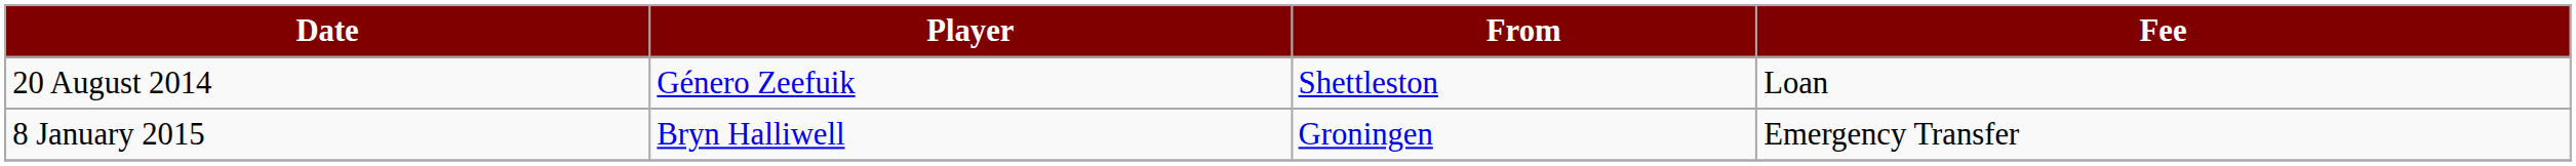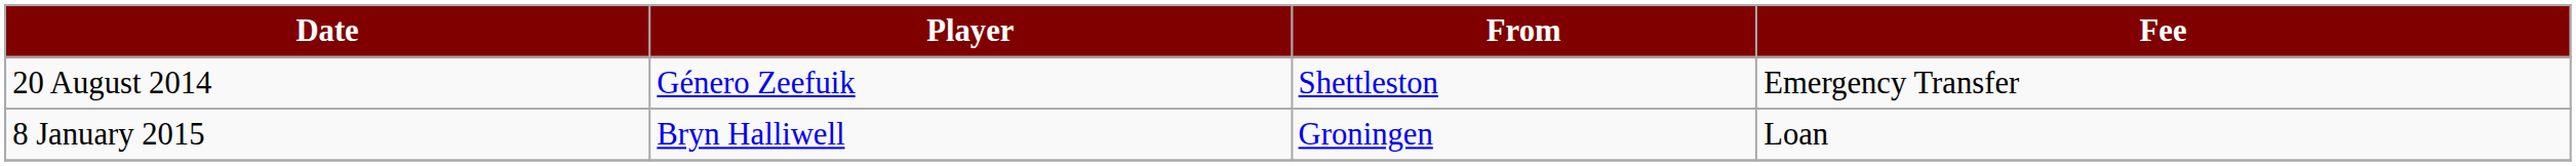 <table class="wikitable" style="text-align:center; font-size:95%;width:98%; text-align:left">
 <tr>
 <th style="background:maroon; color:white;" scope="col">Date</th>
 <th style="background:maroon; color:white;" scope="col">Player</th>
 <th style="background:maroon; color:white;" scope="col">From</th>
 <th style="background:maroon; color:white;" scope="col">Fee</th>
 </tr>
 <tr>
 <td>20 August 2014</td>
 <td> <a href='#'>Género Zeefuik</a></td>
 <td> <a href='#'>Shettleston</a></td>
-<td>Loan</td>
+<td>Emergency Transfer</td>
 </tr>
 <tr>
 <td>8 January 2015</td>
 <td> <a href='#'>Bryn Halliwell</a></td>
 <td> <a href='#'>Groningen</a></td>
-<td>Emergency Transfer</td>
+<td>Loan</td>
 </tr>
 <tr>
 </tr>
 </table>
